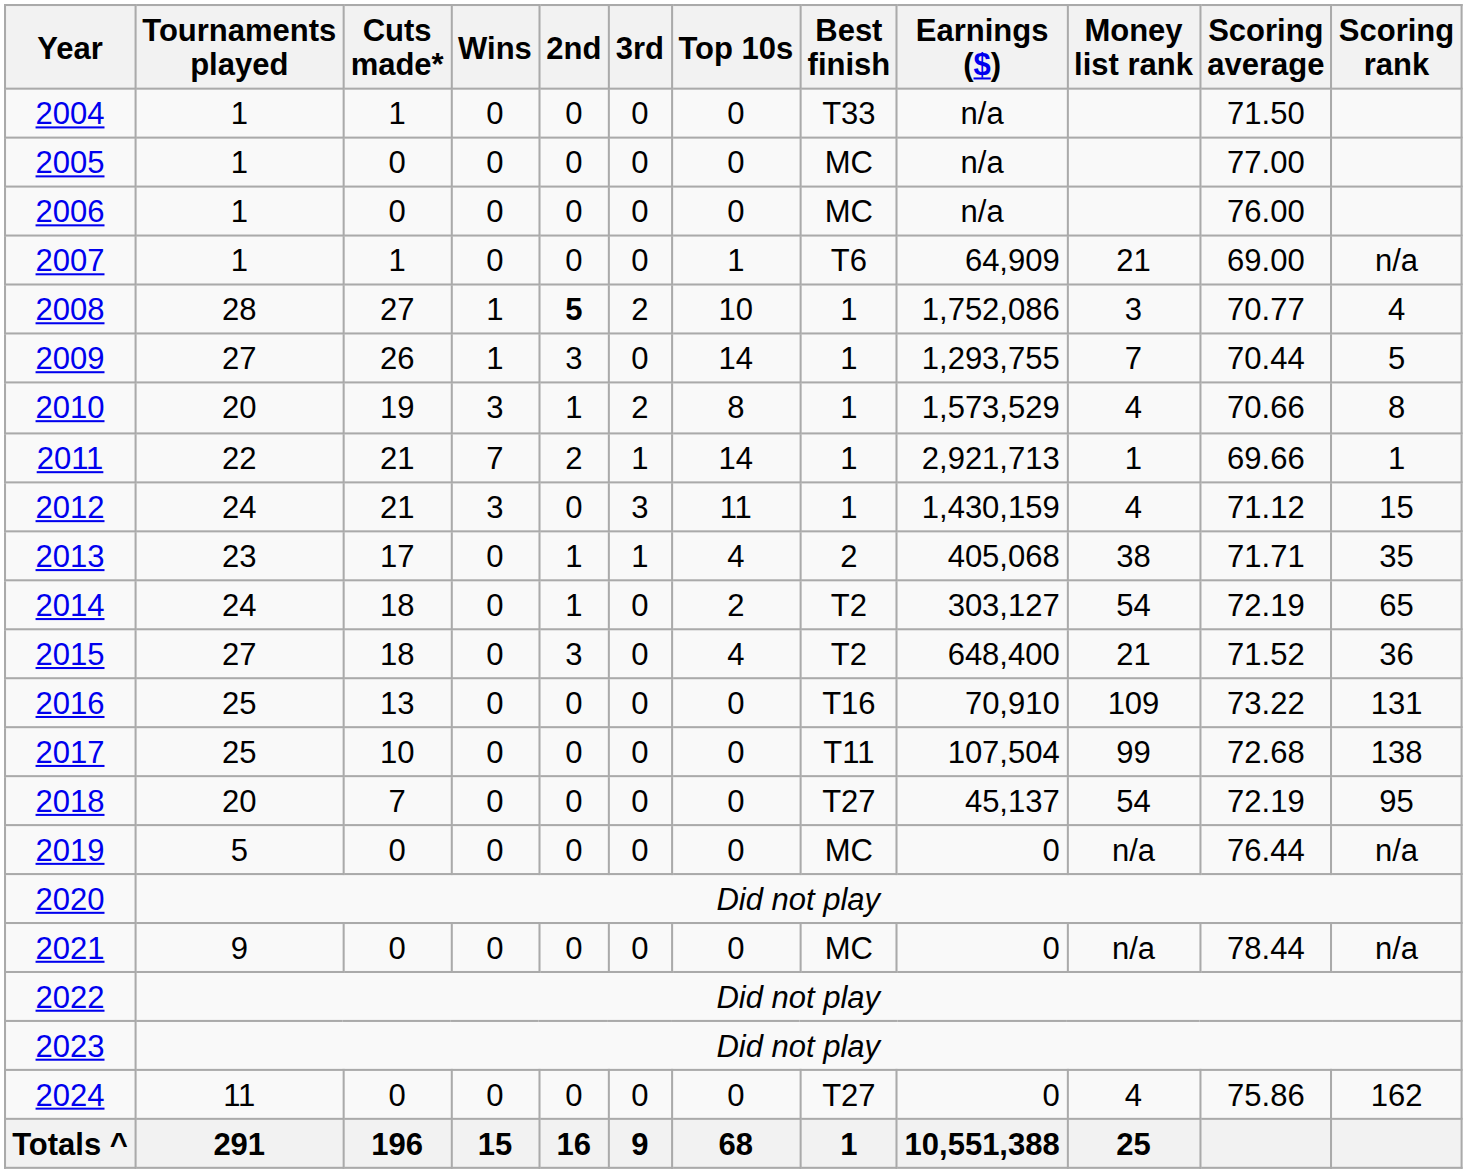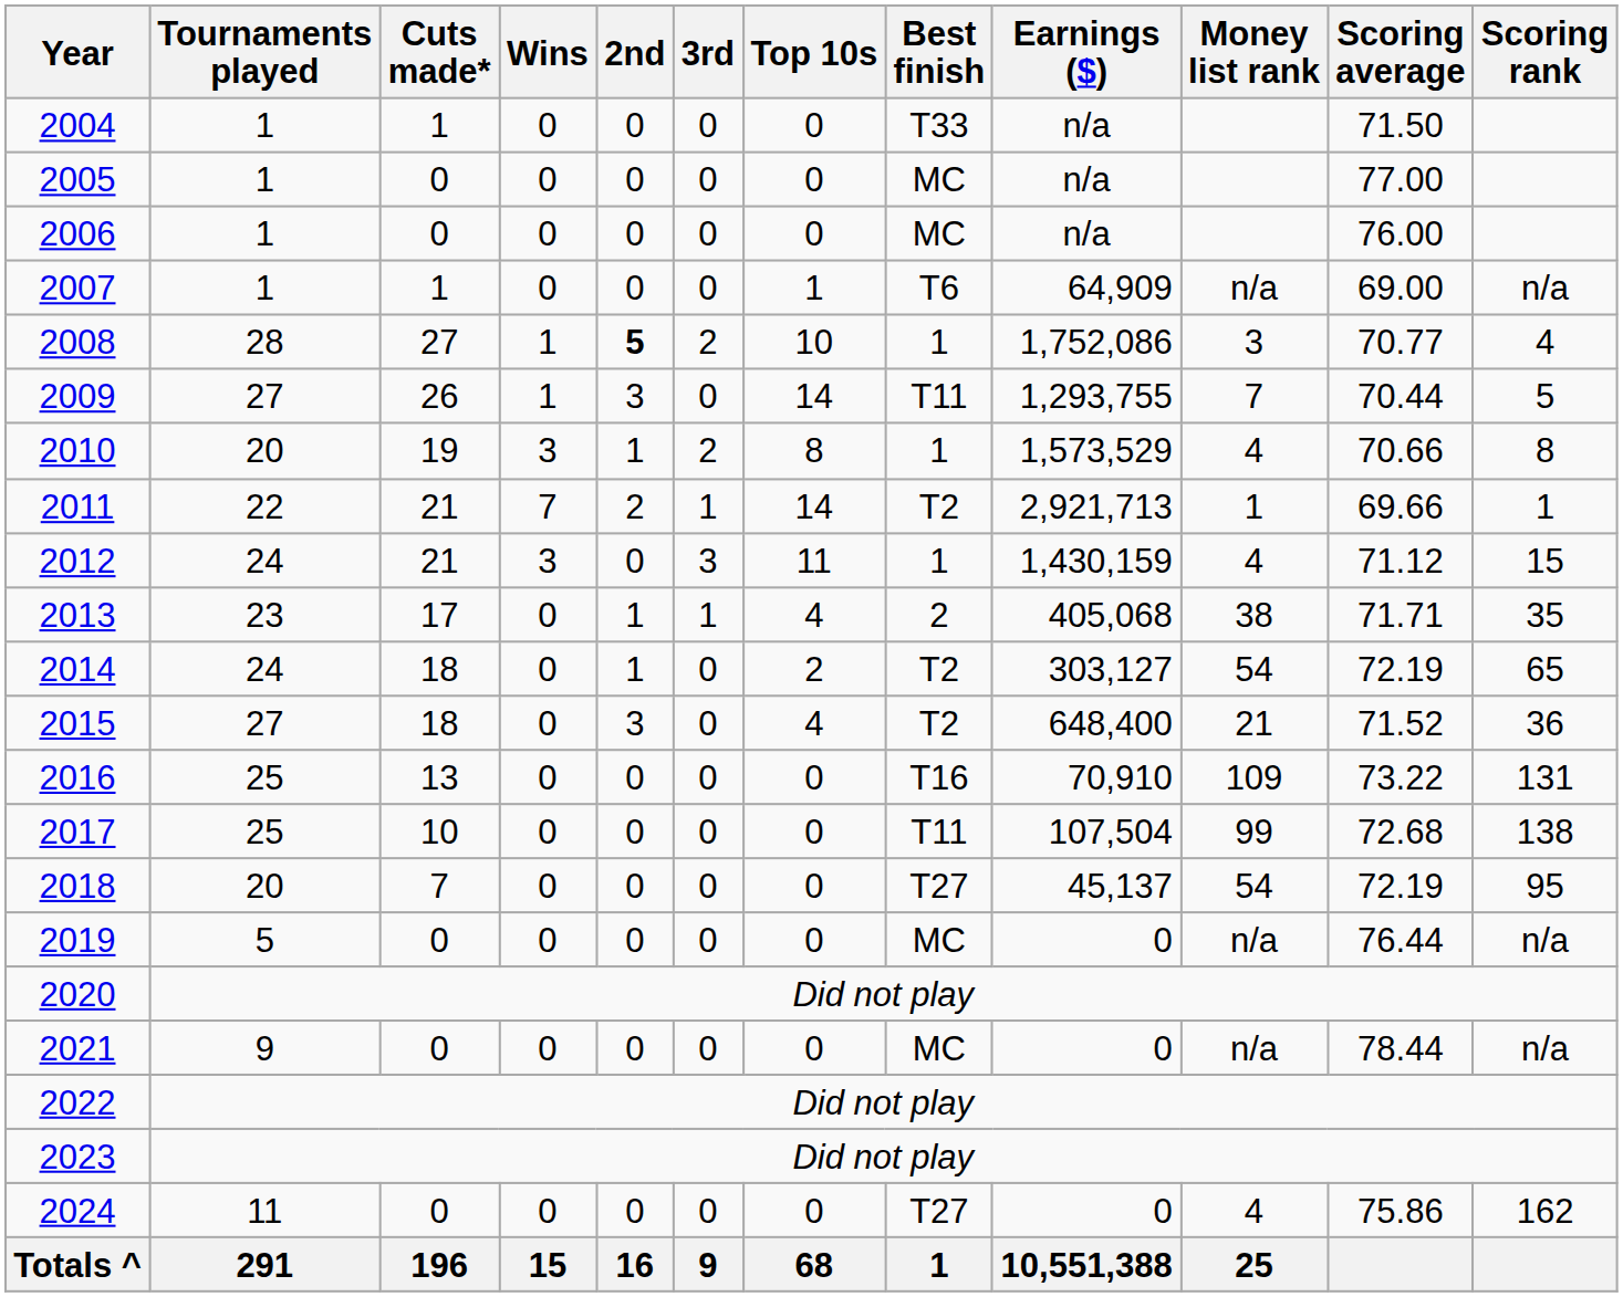 <table class="wikitable" style="text-align:center; font-size: 95%;">
 <tr>
 <th>Year</th>
 <th>Tournaments<br>played</th>
 <th>Cuts<br>made*</th>
 <th>Wins</th>
 <th>2nd</th>
 <th>3rd</th>
 <th>Top 10s</th>
 <th>Best<br>finish</th>
 <th>Earnings<br>(<a href='#'>$</a>)</th>
 <th>Money <br>list rank</th>
 <th>Scoring <br>average</th>
 <th>Scoring<br>rank</th>
 </tr>
 <tr>
 <td><a href='#'>2004</a></td>
 <td>1</td>
 <td>1</td>
 <td>0</td>
 <td>0</td>
 <td>0</td>
 <td>0</td>
 <td>T33</td>
 <td>n/a</td>
 <td></td>
 <td>71.50</td>
 <td></td>
 </tr>
 <tr>
 <td><a href='#'>2005</a></td>
 <td>1</td>
 <td>0</td>
 <td>0</td>
 <td>0</td>
 <td>0</td>
 <td>0</td>
 <td>MC</td>
 <td>n/a</td>
 <td></td>
 <td>77.00</td>
 <td></td>
 </tr>
 <tr>
 <td><a href='#'>2006</a></td>
 <td>1</td>
 <td>0</td>
 <td>0</td>
 <td>0</td>
 <td>0</td>
 <td>0</td>
 <td>MC</td>
 <td>n/a</td>
 <td></td>
 <td>76.00</td>
 <td></td>
 </tr>
 <tr>
 <td><a href='#'>2007</a></td>
 <td>1</td>
 <td>1</td>
 <td>0</td>
 <td>0</td>
 <td>0</td>
 <td>1</td>
 <td>T6</td>
 <td align="right">64,909</td>
-<td>21</td>
+<td>n/a</td>
 <td>69.00</td>
 <td>n/a</td>
 </tr>
 <tr>
 <td><a href='#'>2008</a></td>
 <td>28</td>
 <td>27</td>
 <td>1</td>
 <td><strong>5</strong></td>
 <td>2</td>
 <td>10</td>
 <td>1</td>
 <td align="right">1,752,086</td>
 <td>3</td>
 <td>70.77</td>
 <td>4</td>
 </tr>
 <tr>
 <td><a href='#'>2009</a></td>
 <td>27</td>
 <td>26</td>
 <td>1</td>
 <td>3</td>
 <td>0</td>
 <td>14</td>
-<td>1</td>
+<td>T11</td>
 <td align="right">1,293,755</td>
 <td>7</td>
 <td>70.44</td>
 <td>5</td>
 </tr>
 <tr>
 <td><a href='#'>2010</a></td>
 <td>20</td>
 <td>19</td>
 <td>3</td>
 <td>1</td>
 <td>2</td>
 <td>8</td>
 <td>1</td>
 <td align="right">1,573,529</td>
 <td>4</td>
 <td>70.66</td>
 <td>8</td>
 </tr>
 <tr>
 <td><a href='#'>2011</a></td>
 <td>22</td>
 <td>21</td>
 <td>7</td>
 <td>2</td>
 <td>1</td>
 <td>14</td>
-<td>1</td>
+<td>T2</td>
 <td align="right">2,921,713</td>
 <td>1</td>
 <td>69.66</td>
 <td>1</td>
 </tr>
 <tr>
 <td><a href='#'>2012</a></td>
 <td>24</td>
 <td>21</td>
 <td>3</td>
 <td>0</td>
 <td>3</td>
 <td>11</td>
 <td>1</td>
 <td align="right">1,430,159</td>
 <td>4</td>
 <td>71.12</td>
 <td>15</td>
 </tr>
 <tr>
 <td><a href='#'>2013</a></td>
 <td>23</td>
 <td>17</td>
 <td>0</td>
 <td>1</td>
 <td>1</td>
 <td>4</td>
 <td>2</td>
 <td align="right">405,068</td>
 <td>38</td>
 <td>71.71</td>
 <td>35</td>
 </tr>
 <tr>
 <td><a href='#'>2014</a></td>
 <td>24</td>
 <td>18</td>
 <td>0</td>
 <td>1</td>
 <td>0</td>
 <td>2</td>
 <td>T2</td>
 <td align="right">303,127</td>
 <td>54</td>
 <td>72.19</td>
 <td>65</td>
 </tr>
 <tr>
 <td><a href='#'>2015</a></td>
 <td>27</td>
 <td>18</td>
 <td>0</td>
 <td>3</td>
 <td>0</td>
 <td>4</td>
 <td>T2</td>
 <td align="right">648,400</td>
 <td>21</td>
 <td>71.52</td>
 <td>36</td>
 </tr>
 <tr>
 <td><a href='#'>2016</a></td>
 <td>25</td>
 <td>13</td>
 <td>0</td>
 <td>0</td>
 <td>0</td>
 <td>0</td>
 <td>T16</td>
 <td align=right>70,910</td>
 <td>109</td>
 <td>73.22</td>
 <td>131</td>
 </tr>
 <tr>
 <td><a href='#'>2017</a></td>
 <td>25</td>
 <td>10</td>
 <td>0</td>
 <td>0</td>
 <td>0</td>
 <td>0</td>
 <td>T11</td>
 <td align=right>107,504</td>
 <td>99</td>
 <td>72.68</td>
 <td>138</td>
 </tr>
 <tr>
 <td><a href='#'>2018</a></td>
 <td>20</td>
 <td>7</td>
 <td>0</td>
 <td>0</td>
 <td>0</td>
 <td>0</td>
 <td>T27</td>
 <td align=right>45,137</td>
 <td>54</td>
 <td>72.19</td>
 <td>95</td>
 </tr>
 <tr>
 <td><a href='#'>2019</a></td>
 <td>5</td>
 <td>0</td>
 <td>0</td>
 <td>0</td>
 <td>0</td>
 <td>0</td>
 <td>MC</td>
 <td align=right>0</td>
 <td>n/a</td>
 <td>76.44</td>
 <td>n/a</td>
 </tr>
 <tr>
 <td><a href='#'>2020</a></td>
 <td colspan=11><em>Did not play</em></td>
 </tr>
 <tr>
 <td><a href='#'>2021</a></td>
 <td>9</td>
 <td>0</td>
 <td>0</td>
 <td>0</td>
 <td>0</td>
 <td>0</td>
 <td>MC</td>
 <td align=right>0</td>
 <td>n/a</td>
 <td>78.44</td>
 <td>n/a</td>
 </tr>
 <tr>
 <td><a href='#'>2022</a></td>
 <td colspan=11><em>Did not play</em></td>
 </tr>
 <tr>
 <td><a href='#'>2023</a></td>
 <td colspan=11><em>Did not play</em></td>
 </tr>
 <tr>
 <td><a href='#'>2024</a></td>
 <td>11</td>
 <td>0</td>
 <td>0</td>
 <td>0</td>
 <td>0</td>
 <td>0</td>
 <td>T27</td>
 <td align=right>0</td>
 <td>4</td>
 <td>75.86</td>
 <td>162</td>
 </tr>
 <tr>
 <th>Totals ^</th>
 <th>291</th>
 <th>196</th>
 <th>15</th>
 <th>16</th>
 <th>9</th>
 <th>68</th>
 <th>1</th>
 <th>10,551,388</th>
 <th>25</th>
 <th></th>
 <th></th>
 </tr>
 </table>
